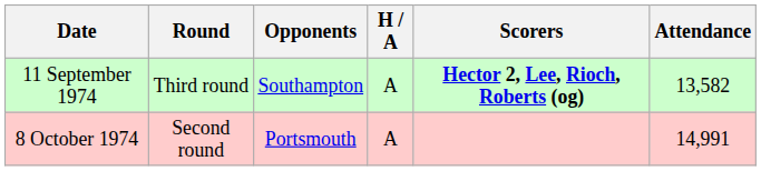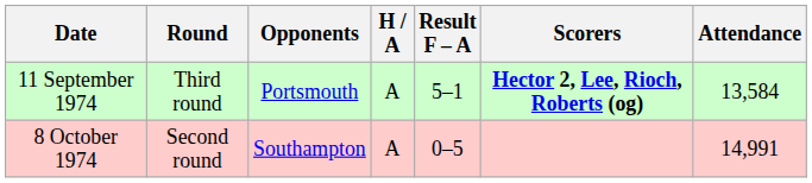 <table class="wikitable" style="text-align:center">
 <tr>
 <th>Date</th>
 <th>Round</th>
 <th>Opponents</th>
 <th>H / A</th>
+<th>Result<br>F – A</th>
 <th>Scorers</th>
 <th>Attendance</th>
 </tr>
 <tr bgcolor="#ccffcc">
 <td>11 September 1974</td>
 <td>Third round</td>
-<td><a href='#'>Southampton</a></td>
+<td><a href='#'>Portsmouth</a></td>
 <td>A</td>
+<td>5–1</td>
 <td><strong><a href='#'>Hector</a> 2, <a href='#'>Lee</a>, <a href='#'>Rioch</a>, <a href='#'>Roberts</a> (og)</strong></td>
-<td>13,582</td>
+<td>13,584</td>
 </tr>
 <tr bgcolor="ffcccc">
 <td>8 October 1974</td>
 <td>Second round</td>
-<td><a href='#'>Portsmouth</a></td>
+<td><a href='#'>Southampton</a></td>
 <td>A</td>
+<td>0–5</td>
 <td></td>
 <td>14,991</td>
 </tr>
 </table>
